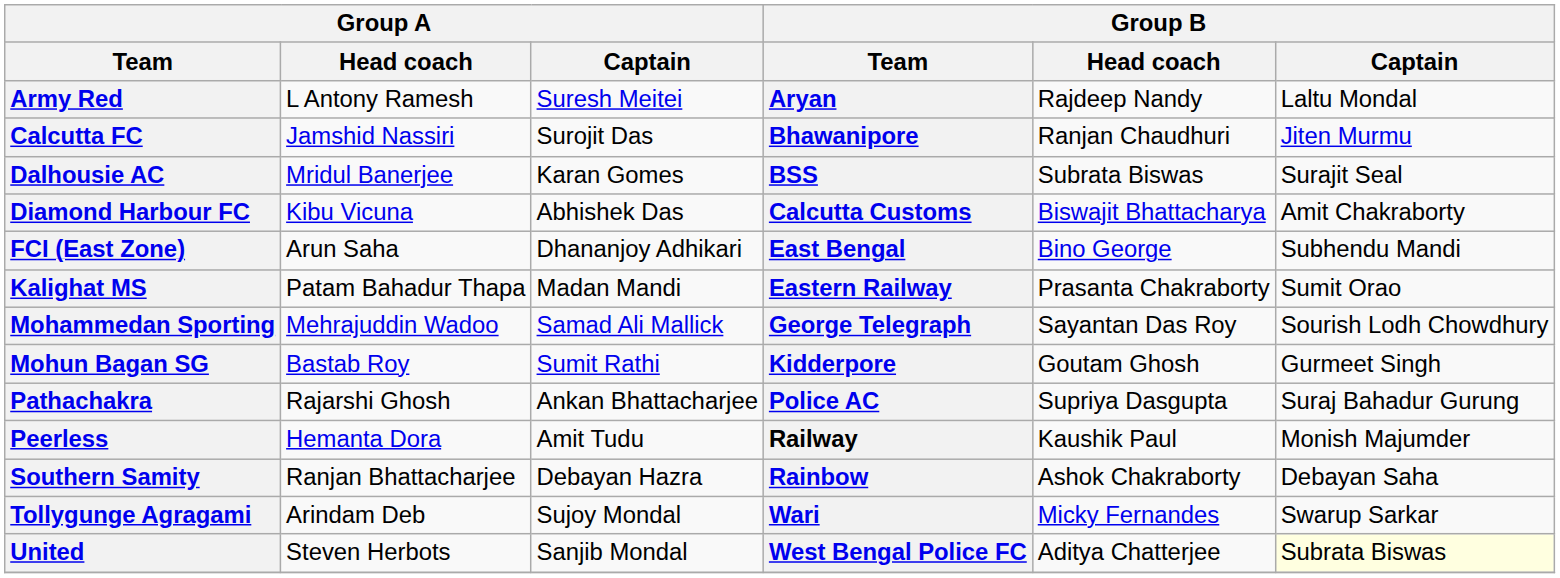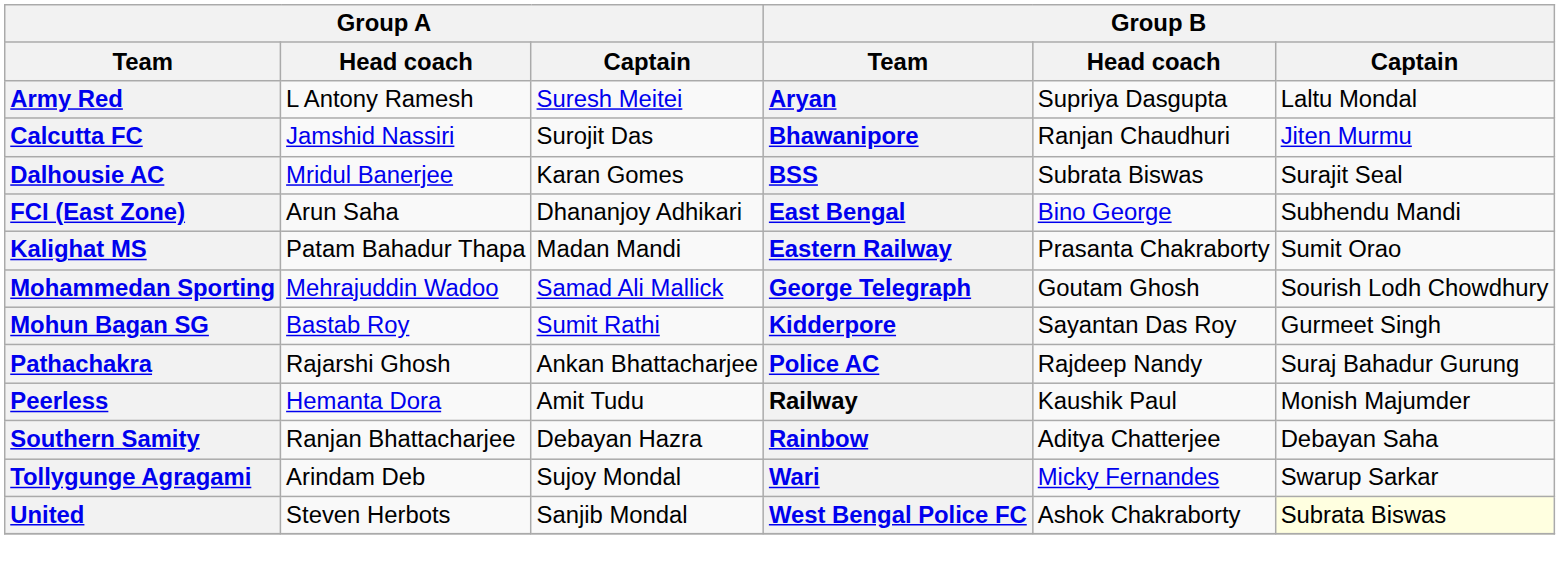 <table class="wikitable sortable" style="text-align: left; font-size:">
 <tr>
 <th colspan=3>Group A</th>
 <th colspan=3>Group B</th>
 </tr>
 <tr>
 <th scope="col">Team</th>
 <th scope="col">Head coach</th>
 <th scope="col">Captain</th>
 <th scope="col">Team</th>
 <th scope="col">Head coach</th>
 <th scope="col">Captain</th>
 </tr>
 <tr>
 <th scope="row" style="text-align: left;"><a href='#'>Army Red</a></th>
 <td> L Antony Ramesh</td>
 <td> <a href='#'>Suresh Meitei</a></td>
 <th scope="row" style="text-align: left;"><a href='#'>Aryan</a></th>
-<td> Rajdeep Nandy</td>
+<td> Supriya Dasgupta</td>
 <td> Laltu Mondal</td>
 </tr>
 <tr>
 <th scope="row" style="text-align: left;"><a href='#'>Calcutta FC</a></th>
 <td> <a href='#'>Jamshid Nassiri</a></td>
 <td> Surojit Das</td>
 <th scope="row" style="text-align: left;"><a href='#'>Bhawanipore</a></th>
 <td> Ranjan Chaudhuri</td>
 <td> <a href='#'>Jiten Murmu</a></td>
 </tr>
 <tr>
 <th scope="row" style="text-align: left;"><a href='#'>Dalhousie AC</a></th>
 <td> <a href='#'>Mridul Banerjee</a></td>
 <td> Karan Gomes</td>
 <th scope="row" style="text-align: left;"><a href='#'>BSS</a></th>
 <td> Subrata Biswas</td>
 <td> Surajit Seal</td>
-</tr>
-<tr>
-<th scope="row" style="text-align: left;"><a href='#'>Diamond Harbour FC</a></th>
-<td> <a href='#'>Kibu Vicuna</a></td>
-<td> Abhishek Das</td>
-<th scope="row" style="text-align: left;"><a href='#'>Calcutta Customs</a></th>
-<td> <a href='#'>Biswajit Bhattacharya</a></td>
-<td> Amit Chakraborty</td>
 </tr>
 <tr>
 <th scope="row" style="text-align: left;"><a href='#'>FCI (East Zone)</a></th>
 <td> Arun Saha</td>
 <td> Dhananjoy Adhikari</td>
 <th scope="row" style="text-align: left;"><a href='#'>East Bengal</a></th>
 <td> <a href='#'>Bino George</a></td>
 <td> Subhendu Mandi</td>
 </tr>
 <tr>
 <th scope="row" style="text-align: left;"><a href='#'>Kalighat MS</a></th>
 <td> Patam Bahadur Thapa</td>
 <td> Madan Mandi</td>
 <th scope="row" style="text-align: left;"><a href='#'>Eastern Railway</a></th>
 <td> Prasanta Chakraborty</td>
 <td> Sumit Orao</td>
 </tr>
 <tr>
 <th scope="row" style="text-align: left;"><a href='#'>Mohammedan Sporting</a></th>
 <td> <a href='#'>Mehrajuddin Wadoo</a></td>
 <td> <a href='#'>Samad Ali Mallick</a></td>
 <th scope="row" style="text-align: left;"><a href='#'>George Telegraph</a></th>
-<td> Sayantan Das Roy</td>
+<td> Goutam Ghosh</td>
 <td> Sourish Lodh Chowdhury</td>
 </tr>
 <tr>
 <th scope="row" style="text-align: left;"><a href='#'>Mohun Bagan SG</a></th>
 <td> <a href='#'>Bastab Roy</a></td>
 <td> <a href='#'>Sumit Rathi</a></td>
 <th scope="row" style="text-align: left;"><a href='#'>Kidderpore</a></th>
-<td> Goutam Ghosh</td>
+<td> Sayantan Das Roy</td>
 <td> Gurmeet Singh</td>
 </tr>
 <tr>
 <th scope="row" style="text-align: left;"><a href='#'>Pathachakra</a></th>
 <td> Rajarshi Ghosh</td>
 <td> Ankan Bhattacharjee</td>
 <th scope="row" style="text-align: left;"><a href='#'>Police AC</a></th>
-<td> Supriya Dasgupta</td>
+<td> Rajdeep Nandy</td>
 <td> Suraj Bahadur Gurung</td>
 </tr>
 <tr>
 <th scope="row" style="text-align: left;"><a href='#'>Peerless</a></th>
 <td> <a href='#'>Hemanta Dora</a></td>
 <td> Amit Tudu</td>
 <th scope="row" style="text-align: left;">Railway</th>
 <td> Kaushik Paul</td>
 <td> Monish Majumder</td>
 </tr>
 <tr>
 <th scope="row" style="text-align: left;"><a href='#'>Southern Samity</a></th>
 <td> Ranjan Bhattacharjee</td>
 <td> Debayan Hazra</td>
 <th scope="row" style="text-align: left;"><a href='#'>Rainbow</a></th>
-<td> Ashok Chakraborty</td>
+<td> Aditya Chatterjee</td>
 <td> Debayan Saha</td>
 </tr>
 <tr>
 <th scope="row" style="text-align: left;"><a href='#'>Tollygunge Agragami</a></th>
 <td> Arindam Deb</td>
 <td> Sujoy Mondal</td>
 <th scope="row" style="text-align: left;"><a href='#'>Wari</a></th>
 <td> <a href='#'>Micky Fernandes</a></td>
 <td> Swarup Sarkar</td>
 </tr>
 <tr>
 <th scope="row" style="text-align: left;"><a href='#'>United</a></th>
 <td> Steven Herbots</td>
 <td> Sanjib Mondal</td>
 <th scope="row" style="text-align: left;"><a href='#'>West Bengal Police FC</a></th>
-<td> Aditya Chatterjee</td>
+<td> Ashok Chakraborty</td>
 <td style="background: lightyellow;"> Subrata Biswas</td>
 </tr>
 <tr>
 </tr>
 </table>
